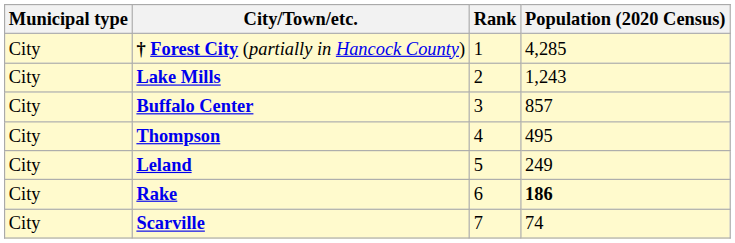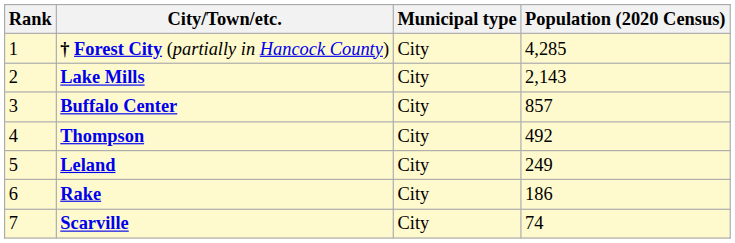 <table class="wikitable sortable">
 <tr>
+<th>Rank</th>
+<th>City/Town/etc.</th>
 <th>Municipal type</th>
-<th>City/Town/etc.</th>
-<th>Rank</th>
 <th>Population (2020 Census)</th>
 </tr>
 <tr style="background-color:#FFFACD;">
+<td>1</td>
+<td><strong>†</strong> <strong><a href='#'>Forest City</a></strong> (<em>partially in <a href='#'>Hancock County</a></em>)</td>
 <td>City</td>
-<td><strong>†</strong> <strong><a href='#'>Forest City</a></strong> (<em>partially in <a href='#'>Hancock County</a></em>)</td>
-<td>1</td>
 <td>4,285</td>
 </tr>
 <tr style="background-color:#FFFACD;">
+<td>2</td>
+<td><strong><a href='#'>Lake Mills</a></strong></td>
 <td>City</td>
-<td><strong><a href='#'>Lake Mills</a></strong></td>
-<td>2</td>
-<td>1,243</td>
+<td>2,143</td>
 </tr>
 <tr style="background-color:#FFFACD;">
+<td>3</td>
+<td><strong><a href='#'>Buffalo Center</a></strong></td>
 <td>City</td>
-<td><strong><a href='#'>Buffalo Center</a></strong></td>
-<td>3</td>
 <td>857</td>
 </tr>
 <tr style="background-color:#FFFACD;">
+<td>4</td>
+<td><strong><a href='#'>Thompson</a></strong></td>
 <td>City</td>
-<td><strong><a href='#'>Thompson</a></strong></td>
-<td>4</td>
-<td>495</td>
+<td>492</td>
 </tr>
 <tr style="background-color:#FFFACD;">
+<td>5</td>
+<td><strong><a href='#'>Leland</a></strong></td>
 <td>City</td>
-<td><strong><a href='#'>Leland</a></strong></td>
-<td>5</td>
 <td>249</td>
 </tr>
 <tr style="background-color:#FFFACD;">
+<td>6</td>
+<td><strong><a href='#'>Rake</a></strong></td>
 <td>City</td>
-<td><strong><a href='#'>Rake</a></strong></td>
-<td>6</td>
-<td><strong>186</strong></td>
+<td>186</td>
 </tr>
 <tr style="background-color:#FFFACD;">
+<td>7</td>
+<td><strong><a href='#'>Scarville</a></strong></td>
 <td>City</td>
-<td><strong><a href='#'>Scarville</a></strong></td>
-<td>7</td>
 <td>74</td>
 </tr>
 </table>
